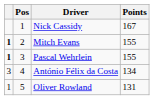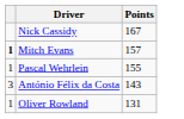 <table class="wikitable" style="font-size: 85%;">
 <tr>
 <th></th>
-<th>Pos</th>
 <th>Driver</th>
 <th>Points</th>
 </tr>
 <tr>
 <td align="left"></td>
-<td align="center">1</td>
 <td> <a href='#'>Nick Cassidy</a></td>
 <td align="left">167</td>
 </tr>
 <tr>
 <td align="left"><strong> 1</strong></td>
-<td align="center">2</td>
 <td> <a href='#'>Mitch Evans</a></td>
-<td align="left">155</td>
+<td align="left">157</td>
 </tr>
 <tr>
-<td align="left"><strong> 1</strong></td>
-<td align="center">3</td>
+<td align="left"> 1</td>
 <td> <a href='#'>Pascal Wehrlein</a></td>
 <td align="left">155</td>
 </tr>
 <tr>
 <td align="left"> 3</td>
-<td align="center">4</td>
 <td> <a href='#'>António Félix da Costa</a></td>
-<td align="left">134</td>
+<td align="left">143</td>
 </tr>
 <tr>
 <td align="left"> 1</td>
-<td align="center">5</td>
 <td> <a href='#'>Oliver Rowland</a></td>
 <td align="left">131</td>
 </tr>
 </table>
